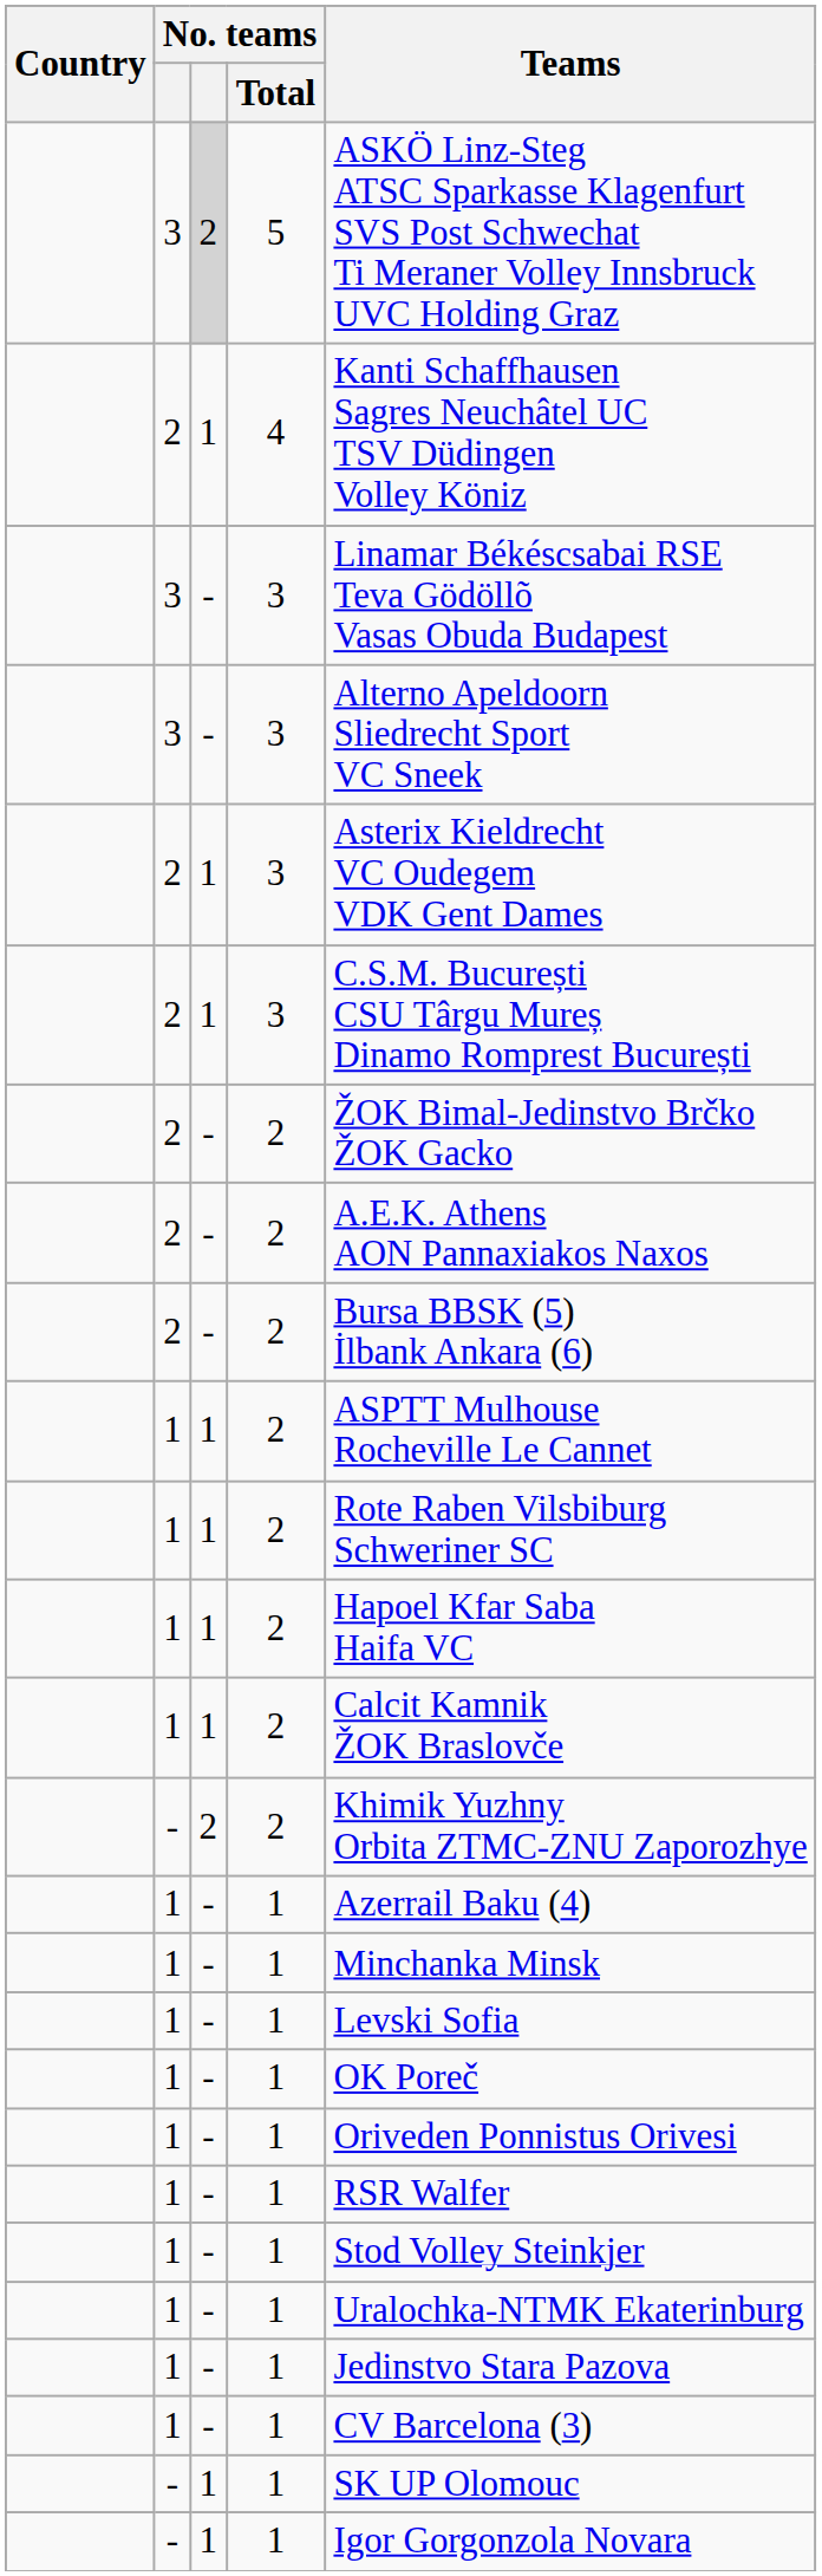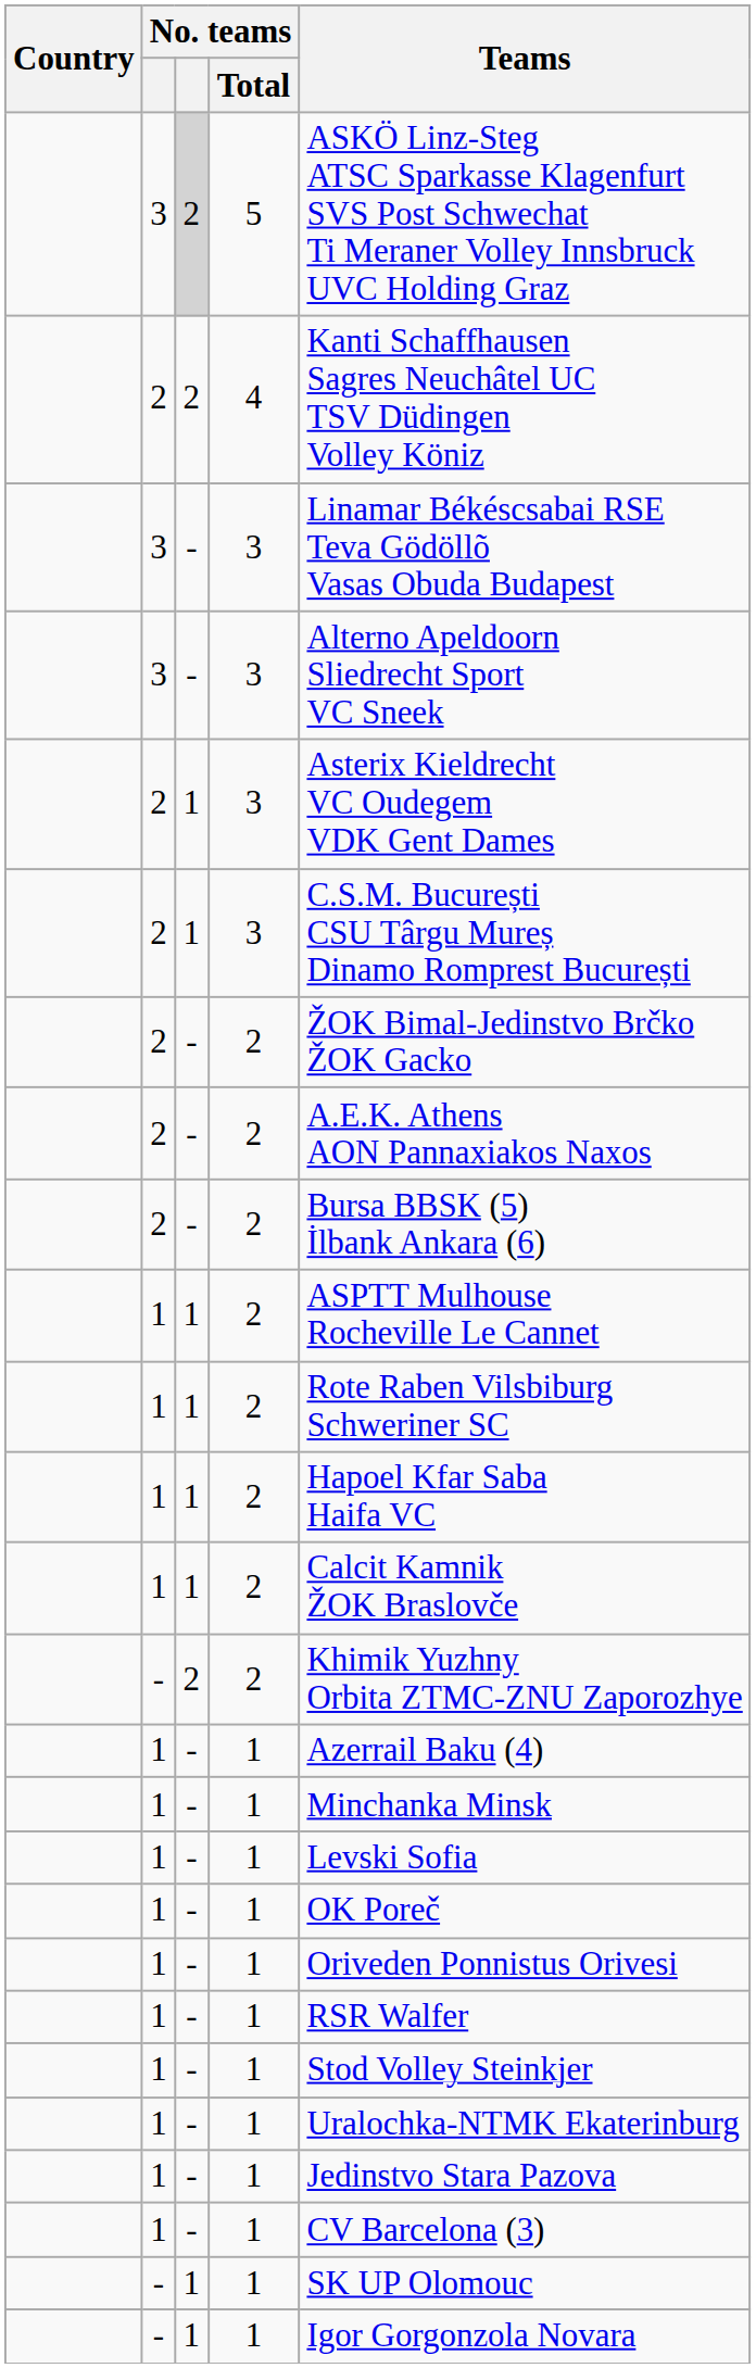 <table class="wikitable" style="text-align:left">
 <tr>
 <th rowspan=2>Country</th>
 <th colspan=3>No. teams</th>
 <th rowspan=2>Teams</th>
 </tr>
 <tr>
 <th></th>
 <th></th>
 <th>Total</th>
 </tr>
 <tr>
 <td></td>
 <td align="center">3</td>
 <td align="center" style="background: lightgrey;">2</td>
 <td align="center">5</td>
 <td><a href='#'>ASKÖ Linz-Steg</a> <br> <a href='#'>ATSC Sparkasse Klagenfurt</a> <br> <a href='#'>SVS Post Schwechat</a> <br> <a href='#'>Ti Meraner Volley Innsbruck</a> <br> <a href='#'>UVC Holding Graz</a></td>
 </tr>
 <tr>
 <td></td>
 <td align="center">2</td>
-<td align="center">1</td>
+<td align="center">2</td>
 <td align="center">4</td>
 <td><a href='#'>Kanti Schaffhausen</a> <br> <a href='#'>Sagres Neuchâtel UC</a> <br> <a href='#'>TSV Düdingen</a> <br> <a href='#'>Volley Köniz</a></td>
 </tr>
 <tr>
 <td></td>
 <td align="center">3</td>
 <td align="center">-</td>
 <td align="center">3</td>
 <td><a href='#'>Linamar Békéscsabai RSE</a> <br> <a href='#'>Teva Gödöllõ</a> <br> <a href='#'>Vasas Obuda Budapest</a></td>
 </tr>
 <tr>
 <td></td>
 <td align="center">3</td>
 <td align="center">-</td>
 <td align="center">3</td>
 <td><a href='#'>Alterno Apeldoorn</a> <br> <a href='#'>Sliedrecht Sport</a> <br> <a href='#'>VC Sneek</a></td>
 </tr>
 <tr>
 <td></td>
 <td align="center">2</td>
 <td align="center">1</td>
 <td align="center">3</td>
 <td><a href='#'>Asterix Kieldrecht</a> <br> <a href='#'>VC Oudegem</a> <br> <a href='#'>VDK Gent Dames</a></td>
 </tr>
 <tr>
 <td></td>
 <td align="center">2</td>
 <td align="center">1</td>
 <td align="center">3</td>
 <td><a href='#'>C.S.M. București</a> <br> <a href='#'>CSU Târgu Mureș</a> <br> <a href='#'>Dinamo Romprest București</a></td>
 </tr>
 <tr>
 <td></td>
 <td align="center">2</td>
 <td align="center">-</td>
 <td align="center">2</td>
 <td><a href='#'>ŽOK Bimal-Jedinstvo Brčko</a> <br> <a href='#'>ŽOK Gacko</a></td>
 </tr>
 <tr>
 <td></td>
 <td align="center">2</td>
 <td align="center">-</td>
 <td align="center">2</td>
 <td><a href='#'>A.E.K. Athens</a> <br> <a href='#'>AON Pannaxiakos Naxos</a></td>
 </tr>
 <tr>
 <td></td>
 <td align="center">2</td>
 <td align="center">-</td>
 <td align="center">2</td>
 <td><a href='#'>Bursa BBSK</a> (<a href='#'>5</a>) <br> <a href='#'>İlbank Ankara</a> (<a href='#'>6</a>)</td>
 </tr>
 <tr>
 <td></td>
 <td align="center">1</td>
 <td align="center">1</td>
 <td align="center">2</td>
 <td><a href='#'>ASPTT Mulhouse</a> <br> <a href='#'>Rocheville Le Cannet</a></td>
 </tr>
 <tr>
 <td></td>
 <td align="center">1</td>
 <td align="center">1</td>
 <td align="center">2</td>
 <td><a href='#'>Rote Raben Vilsbiburg</a> <br> <a href='#'>Schweriner SC</a></td>
 </tr>
 <tr>
 <td></td>
 <td align="center">1</td>
 <td align="center">1</td>
 <td align="center">2</td>
 <td><a href='#'>Hapoel Kfar Saba</a> <br> <a href='#'>Haifa VC</a></td>
 </tr>
 <tr>
 <td></td>
 <td align="center">1</td>
 <td align="center">1</td>
 <td align="center">2</td>
 <td><a href='#'>Calcit Kamnik</a> <br> <a href='#'>ŽOK Braslovče</a></td>
 </tr>
 <tr>
 <td></td>
 <td align="center">-</td>
 <td align="center">2</td>
 <td align="center">2</td>
 <td><a href='#'>Khimik Yuzhny</a> <br> <a href='#'>Orbita ZTMC-ZNU Zaporozhye</a></td>
 </tr>
 <tr>
 <td></td>
 <td align="center">1</td>
 <td align="center">-</td>
 <td align="center">1</td>
 <td><a href='#'>Azerrail Baku</a> (<a href='#'>4</a>)</td>
 </tr>
 <tr>
 <td></td>
 <td align="center">1</td>
 <td align="center">-</td>
 <td align="center">1</td>
 <td><a href='#'>Minchanka Minsk</a></td>
 </tr>
 <tr>
 <td></td>
 <td align="center">1</td>
 <td align="center">-</td>
 <td align="center">1</td>
 <td><a href='#'>Levski Sofia</a></td>
 </tr>
 <tr>
 <td></td>
 <td align="center">1</td>
 <td align="center">-</td>
 <td align="center">1</td>
 <td><a href='#'>OK Poreč</a></td>
 </tr>
 <tr>
 <td></td>
 <td align="center">1</td>
 <td align="center">-</td>
 <td align="center">1</td>
 <td><a href='#'>Oriveden Ponnistus Orivesi</a></td>
 </tr>
 <tr>
 <td></td>
 <td align="center">1</td>
 <td align="center">-</td>
 <td align="center">1</td>
 <td><a href='#'>RSR Walfer</a></td>
 </tr>
 <tr>
 <td></td>
 <td align="center">1</td>
 <td align="center">-</td>
 <td align="center">1</td>
 <td><a href='#'>Stod Volley Steinkjer</a></td>
 </tr>
 <tr>
 <td></td>
 <td align="center">1</td>
 <td align="center">-</td>
 <td align="center">1</td>
 <td><a href='#'>Uralochka-NTMK Ekaterinburg</a></td>
 </tr>
 <tr>
 <td></td>
 <td align="center">1</td>
 <td align="center">-</td>
 <td align="center">1</td>
 <td><a href='#'>Jedinstvo Stara Pazova</a></td>
 </tr>
 <tr>
 <td></td>
 <td align="center">1</td>
 <td align="center">-</td>
 <td align="center">1</td>
 <td><a href='#'>CV Barcelona</a> (<a href='#'>3</a>)</td>
 </tr>
 <tr>
 <td></td>
 <td align="center">-</td>
 <td align="center">1</td>
 <td align="center">1</td>
 <td><a href='#'>SK UP Olomouc</a></td>
 </tr>
 <tr>
 <td></td>
 <td align="center">-</td>
 <td align="center">1</td>
 <td align="center">1</td>
 <td><a href='#'>Igor Gorgonzola Novara</a></td>
 </tr>
 <tr>
 </tr>
 </table>
